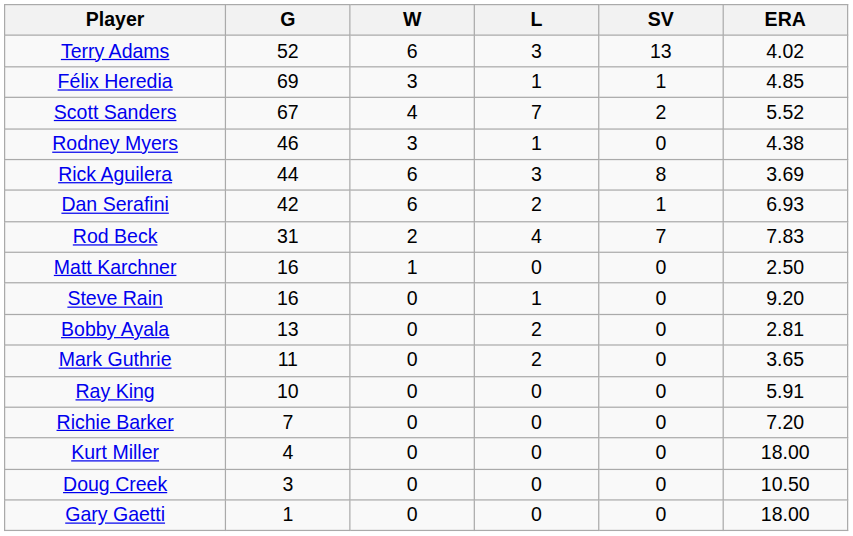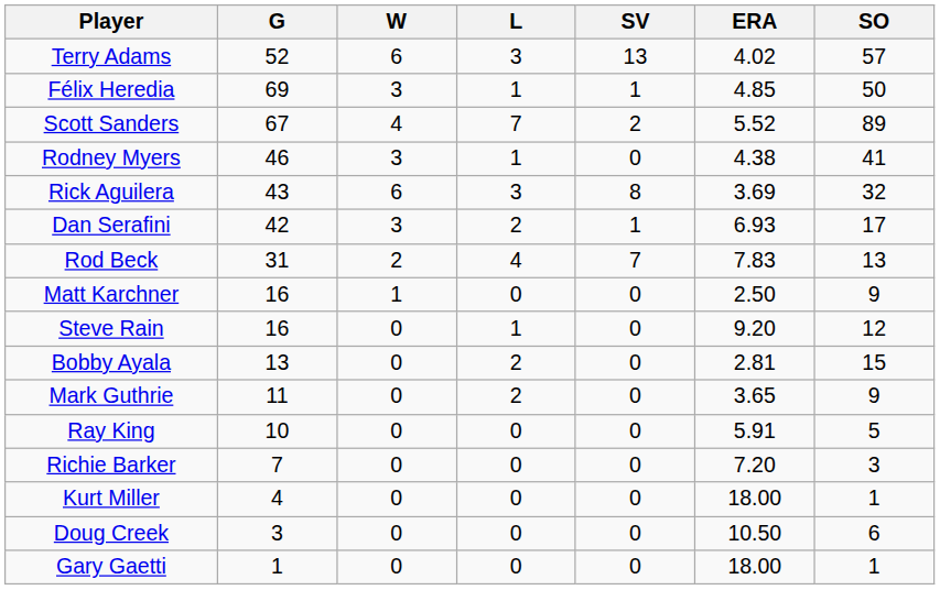 <table class="wikitable sortable">
 <tr>
 <th bgcolor="#DDDDFF" width="16%">Player</th>
 <th bgcolor="#DDDDFF" width="9%">G</th>
 <th bgcolor="#DDDDFF" width="9%">W</th>
 <th bgcolor="#DDDDFF" width="9%">L</th>
 <th bgcolor="#DDDDFF" width="9%">SV</th>
 <th bgcolor="#DDDDFF" width="9%">ERA</th>
+<th bgcolor="#DDDDFF" width="9%">SO</th>
 </tr>
 <tr align="center">
 <td><a href='#'>Terry Adams</a></td>
 <td>52</td>
 <td>6</td>
 <td>3</td>
 <td>13</td>
 <td>4.02</td>
+<td>57</td>
 </tr>
 <tr align=center>
 <td><a href='#'>Félix Heredia</a></td>
 <td>69</td>
 <td>3</td>
 <td>1</td>
 <td>1</td>
 <td>4.85</td>
+<td>50</td>
 </tr>
 <tr align=center>
 <td><a href='#'>Scott Sanders</a></td>
 <td>67</td>
 <td>4</td>
 <td>7</td>
 <td>2</td>
 <td>5.52</td>
+<td>89</td>
 </tr>
 <tr align=center>
 <td><a href='#'>Rodney Myers</a></td>
 <td>46</td>
 <td>3</td>
 <td>1</td>
 <td>0</td>
 <td>4.38</td>
+<td>41</td>
 </tr>
 <tr align=center>
 <td><a href='#'>Rick Aguilera</a></td>
-<td>44</td>
+<td>43</td>
 <td>6</td>
 <td>3</td>
 <td>8</td>
 <td>3.69</td>
+<td>32</td>
 </tr>
 <tr align=center>
 <td><a href='#'>Dan Serafini</a></td>
 <td>42</td>
-<td>6</td>
+<td>3</td>
 <td>2</td>
 <td>1</td>
 <td>6.93</td>
+<td>17</td>
 </tr>
 <tr align=center>
 <td><a href='#'>Rod Beck</a></td>
 <td>31</td>
 <td>2</td>
 <td>4</td>
 <td>7</td>
 <td>7.83</td>
+<td>13</td>
 </tr>
 <tr align=center>
 <td><a href='#'>Matt Karchner</a></td>
 <td>16</td>
 <td>1</td>
 <td>0</td>
 <td>0</td>
 <td>2.50</td>
+<td>9</td>
 </tr>
 <tr align=center>
 <td><a href='#'>Steve Rain</a></td>
 <td>16</td>
 <td>0</td>
 <td>1</td>
 <td>0</td>
 <td>9.20</td>
+<td>12</td>
 </tr>
 <tr align=center>
 <td><a href='#'>Bobby Ayala</a></td>
 <td>13</td>
 <td>0</td>
 <td>2</td>
 <td>0</td>
 <td>2.81</td>
+<td>15</td>
 </tr>
 <tr align=center>
 <td><a href='#'>Mark Guthrie</a></td>
 <td>11</td>
 <td>0</td>
 <td>2</td>
 <td>0</td>
 <td>3.65</td>
+<td>9</td>
 </tr>
 <tr align=center>
 <td><a href='#'>Ray King</a></td>
 <td>10</td>
 <td>0</td>
 <td>0</td>
 <td>0</td>
 <td>5.91</td>
+<td>5</td>
 </tr>
 <tr align=center>
 <td><a href='#'>Richie Barker</a></td>
 <td>7</td>
 <td>0</td>
 <td>0</td>
 <td>0</td>
 <td>7.20</td>
+<td>3</td>
 </tr>
 <tr align=center>
 <td><a href='#'>Kurt Miller</a></td>
 <td>4</td>
 <td>0</td>
 <td>0</td>
 <td>0</td>
 <td>18.00</td>
+<td>1</td>
 </tr>
 <tr align=center>
 <td><a href='#'>Doug Creek</a></td>
 <td>3</td>
 <td>0</td>
 <td>0</td>
 <td>0</td>
 <td>10.50</td>
+<td>6</td>
 </tr>
 <tr align=center>
 <td><a href='#'>Gary Gaetti</a></td>
 <td>1</td>
 <td>0</td>
 <td>0</td>
 <td>0</td>
 <td>18.00</td>
+<td>1</td>
 </tr>
 </table>
